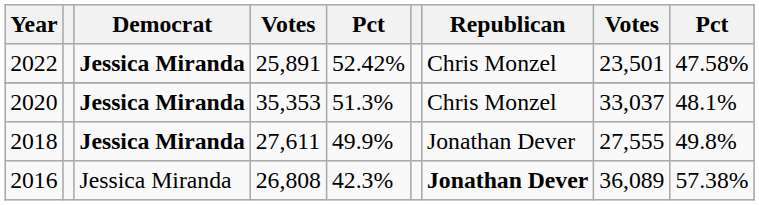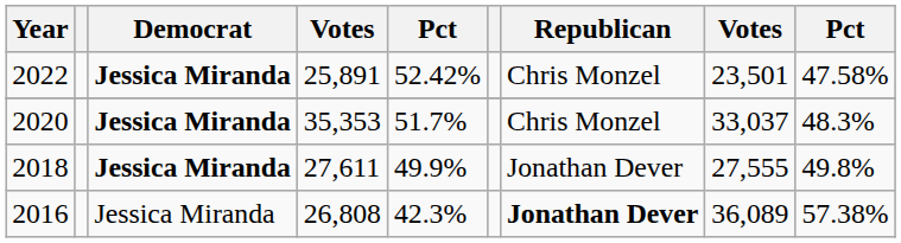 <table class="wikitable" style="margin:0.5em ; font-size:95%">
 <tr>
 <th>Year</th>
 <th></th>
 <th>Democrat</th>
 <th>Votes</th>
 <th>Pct</th>
 <th></th>
 <th>Republican</th>
 <th>Votes</th>
 <th>Pct</th>
 </tr>
 <tr>
 <td>2022</td>
 <td></td>
 <td><strong>Jessica Miranda</strong></td>
 <td>25,891</td>
 <td>52.42%</td>
 <td></td>
 <td>Chris Monzel</td>
 <td>23,501</td>
 <td>47.58%</td>
 </tr>
 <tr>
 </tr>
 <tr>
 <td>2020</td>
 <td></td>
 <td><strong>Jessica Miranda</strong></td>
 <td>35,353</td>
-<td>51.3%</td>
+<td>51.7%</td>
 <td></td>
 <td>Chris Monzel</td>
 <td>33,037</td>
-<td>48.1%</td>
+<td>48.3%</td>
 </tr>
 <tr>
 <td>2018</td>
 <td></td>
 <td><strong> Jessica Miranda</strong></td>
 <td>27,611</td>
 <td>49.9%</td>
 <td></td>
 <td>Jonathan Dever</td>
 <td>27,555</td>
 <td>49.8%</td>
 </tr>
 <tr>
 <td>2016</td>
 <td></td>
 <td>Jessica Miranda</td>
 <td>26,808</td>
 <td>42.3%</td>
 <td></td>
 <td><strong>Jonathan Dever</strong></td>
 <td>36,089</td>
 <td>57.38%</td>
 </tr>
 </table>
